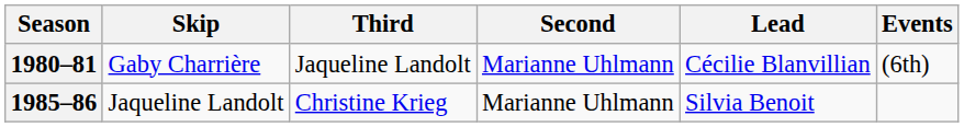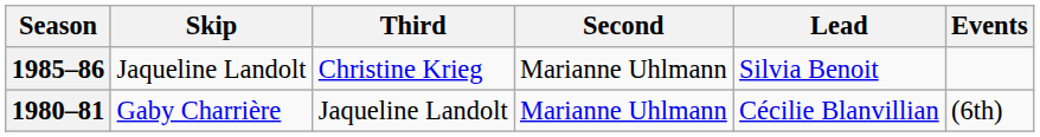 <table class="wikitable">
 <tr>
 <th scope="col">Season</th>
 <th scope="col">Skip</th>
 <th scope="col">Third</th>
 <th scope="col">Second</th>
 <th scope="col">Lead</th>
 <th scope="col">Events</th>
 </tr>
 <tr>
+<th scope="row">1985–86</th>
+<td>Jaqueline Landolt</td>
+<td><a href='#'>Christine Krieg</a></td>
+<td>Marianne Uhlmann</td>
+<td><a href='#'>Silvia Benoit</a></td>
+<td> </td>
+</tr>
+<tr>
 <th scope="row">1980–81</th>
 <td><a href='#'>Gaby Charrière</a></td>
 <td>Jaqueline Landolt</td>
 <td><a href='#'>Marianne Uhlmann</a></td>
 <td><a href='#'>Cécilie Blanvillian</a></td>
 <td> (6th)</td>
 </tr>
-<tr>
-<th scope="row">1985–86</th>
-<td>Jaqueline Landolt</td>
-<td><a href='#'>Christine Krieg</a></td>
-<td>Marianne Uhlmann</td>
-<td><a href='#'>Silvia Benoit</a></td>
-<td> </td>
-</tr>
 </table>
